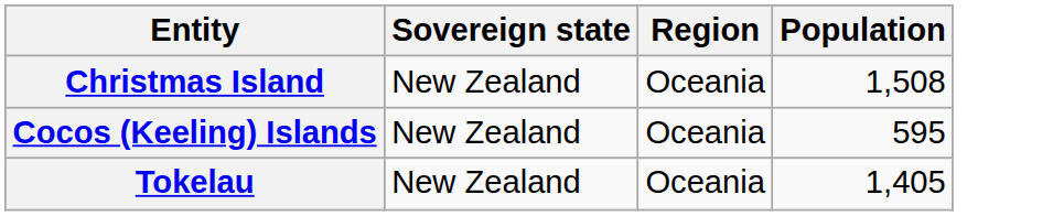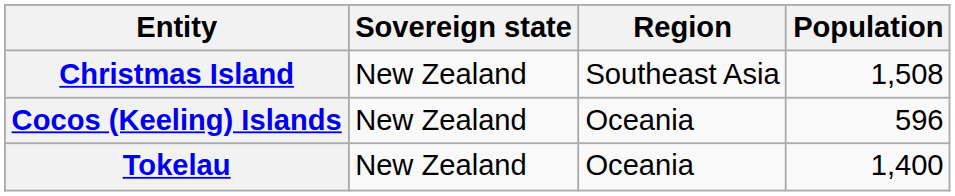 <table class="wikitable sortable plainrowheaders">
 <tr>
 <th scope="col">Entity</th>
 <th scope="col">Sovereign state</th>
 <th scope="col">Region</th>
 <th scope="col">Population</th>
 </tr>
 <tr>
 <th scope="row"><a href='#'>Christmas Island</a></th>
 <td>New Zealand</td>
-<td>Oceania</td>
+<td>Southeast Asia</td>
 <td style="text-align:right;">1,508</td>
 </tr>
 <tr>
 <th scope="row"><a href='#'>Cocos (Keeling) Islands</a></th>
 <td>New Zealand</td>
 <td>Oceania</td>
-<td style="text-align:right;">595</td>
+<td style="text-align:right;">596</td>
 </tr>
 <tr>
 <th scope="row"><a href='#'>Tokelau</a></th>
 <td>New Zealand</td>
 <td>Oceania</td>
-<td style="text-align:right;">1,405</td>
+<td style="text-align:right;">1,400</td>
 </tr>
 </table>
